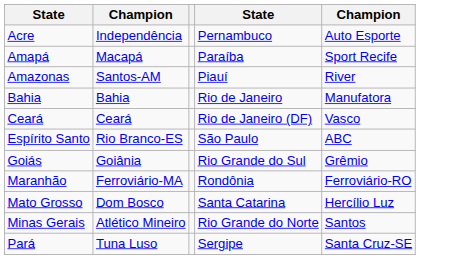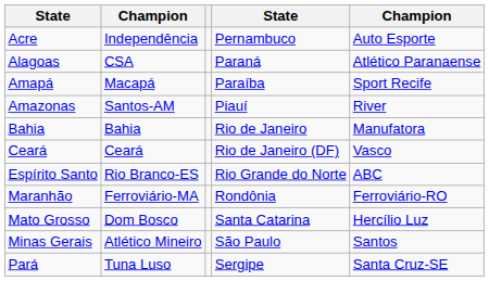 <table class="wikitable">
 <tr>
 <th>State</th>
 <th>Champion</th>
 <th></th>
 <th>State</th>
 <th>Champion</th>
 </tr>
 <tr>
 <td><a href='#'>Acre</a></td>
 <td><a href='#'>Independência</a></td>
 <td></td>
 <td><a href='#'>Pernambuco</a></td>
 <td><a href='#'>Auto Esporte</a></td>
+</tr>
+<tr>
+<td><a href='#'>Alagoas</a></td>
+<td><a href='#'>CSA</a></td>
+<td></td>
+<td><a href='#'>Paraná</a></td>
+<td><a href='#'>Atlético Paranaense</a></td>
 </tr>
 <tr>
 <td><a href='#'>Amapá</a></td>
 <td><a href='#'>Macapá</a></td>
 <td></td>
 <td><a href='#'>Paraíba</a></td>
 <td><a href='#'>Sport Recife</a></td>
 </tr>
 <tr>
 <td><a href='#'>Amazonas</a></td>
 <td><a href='#'>Santos-AM</a></td>
 <td></td>
 <td><a href='#'>Piauí</a></td>
 <td><a href='#'>River</a></td>
 </tr>
 <tr>
 <td><a href='#'>Bahia</a></td>
 <td><a href='#'>Bahia</a></td>
 <td></td>
 <td><a href='#'>Rio de Janeiro</a></td>
 <td><a href='#'>Manufatora</a></td>
 </tr>
 <tr>
 <td><a href='#'>Ceará</a></td>
 <td><a href='#'>Ceará</a></td>
 <td></td>
 <td><a href='#'>Rio de Janeiro (DF)</a></td>
 <td><a href='#'>Vasco</a></td>
 </tr>
 <tr>
 <td><a href='#'>Espírito Santo</a></td>
 <td><a href='#'>Rio Branco-ES</a></td>
 <td></td>
-<td><a href='#'>São Paulo</a></td>
+<td><a href='#'>Rio Grande do Norte</a></td>
 <td><a href='#'>ABC</a></td>
-</tr>
-<tr>
-<td><a href='#'>Goiás</a></td>
-<td><a href='#'>Goiânia</a></td>
-<td></td>
-<td><a href='#'>Rio Grande do Sul</a></td>
-<td><a href='#'>Grêmio</a></td>
 </tr>
 <tr>
 <td><a href='#'>Maranhão</a></td>
 <td><a href='#'>Ferroviário-MA</a></td>
 <td></td>
 <td><a href='#'>Rondônia</a></td>
 <td><a href='#'>Ferroviário-RO</a></td>
 </tr>
 <tr>
 <td><a href='#'>Mato Grosso</a></td>
 <td><a href='#'>Dom Bosco</a></td>
 <td></td>
 <td><a href='#'>Santa Catarina</a></td>
 <td><a href='#'>Hercílio Luz</a></td>
 </tr>
 <tr>
 <td><a href='#'>Minas Gerais</a></td>
 <td><a href='#'>Atlético Mineiro</a></td>
 <td></td>
-<td><a href='#'>Rio Grande do Norte</a></td>
+<td><a href='#'>São Paulo</a></td>
 <td><a href='#'>Santos</a></td>
 </tr>
 <tr>
 <td><a href='#'>Pará</a></td>
 <td><a href='#'>Tuna Luso</a></td>
 <td></td>
 <td><a href='#'>Sergipe</a></td>
 <td><a href='#'>Santa Cruz-SE</a></td>
 </tr>
 </table>
